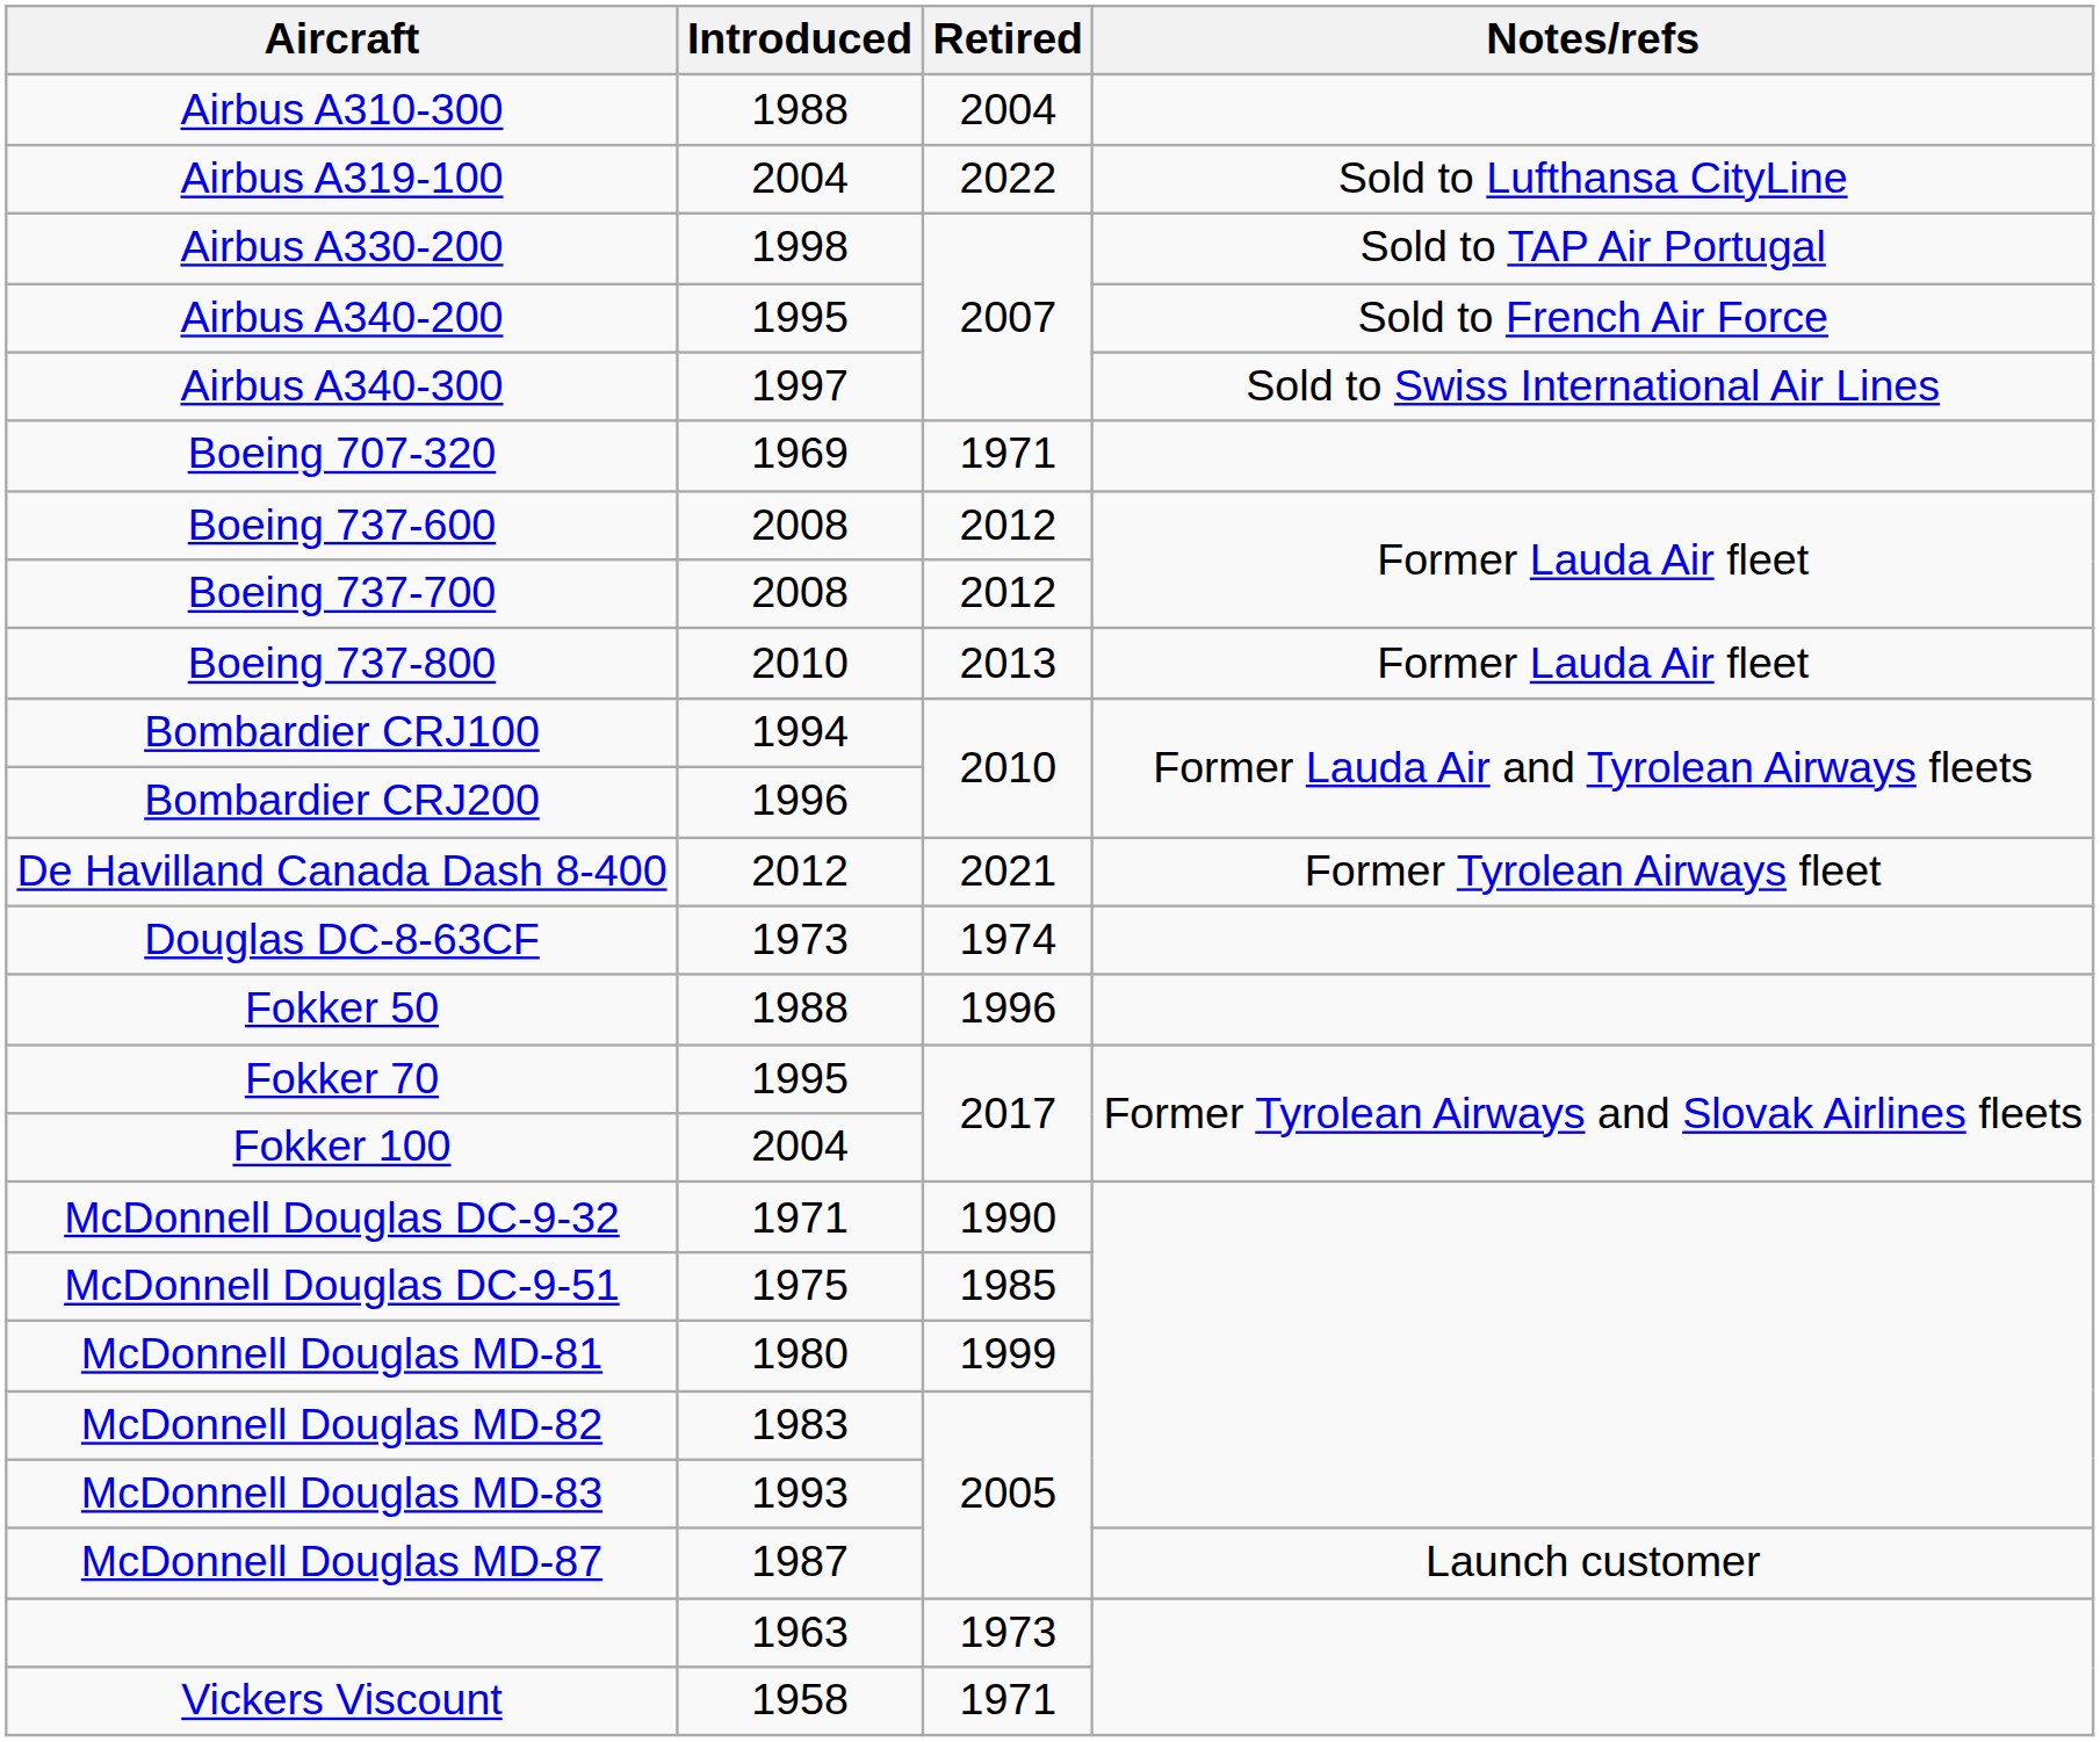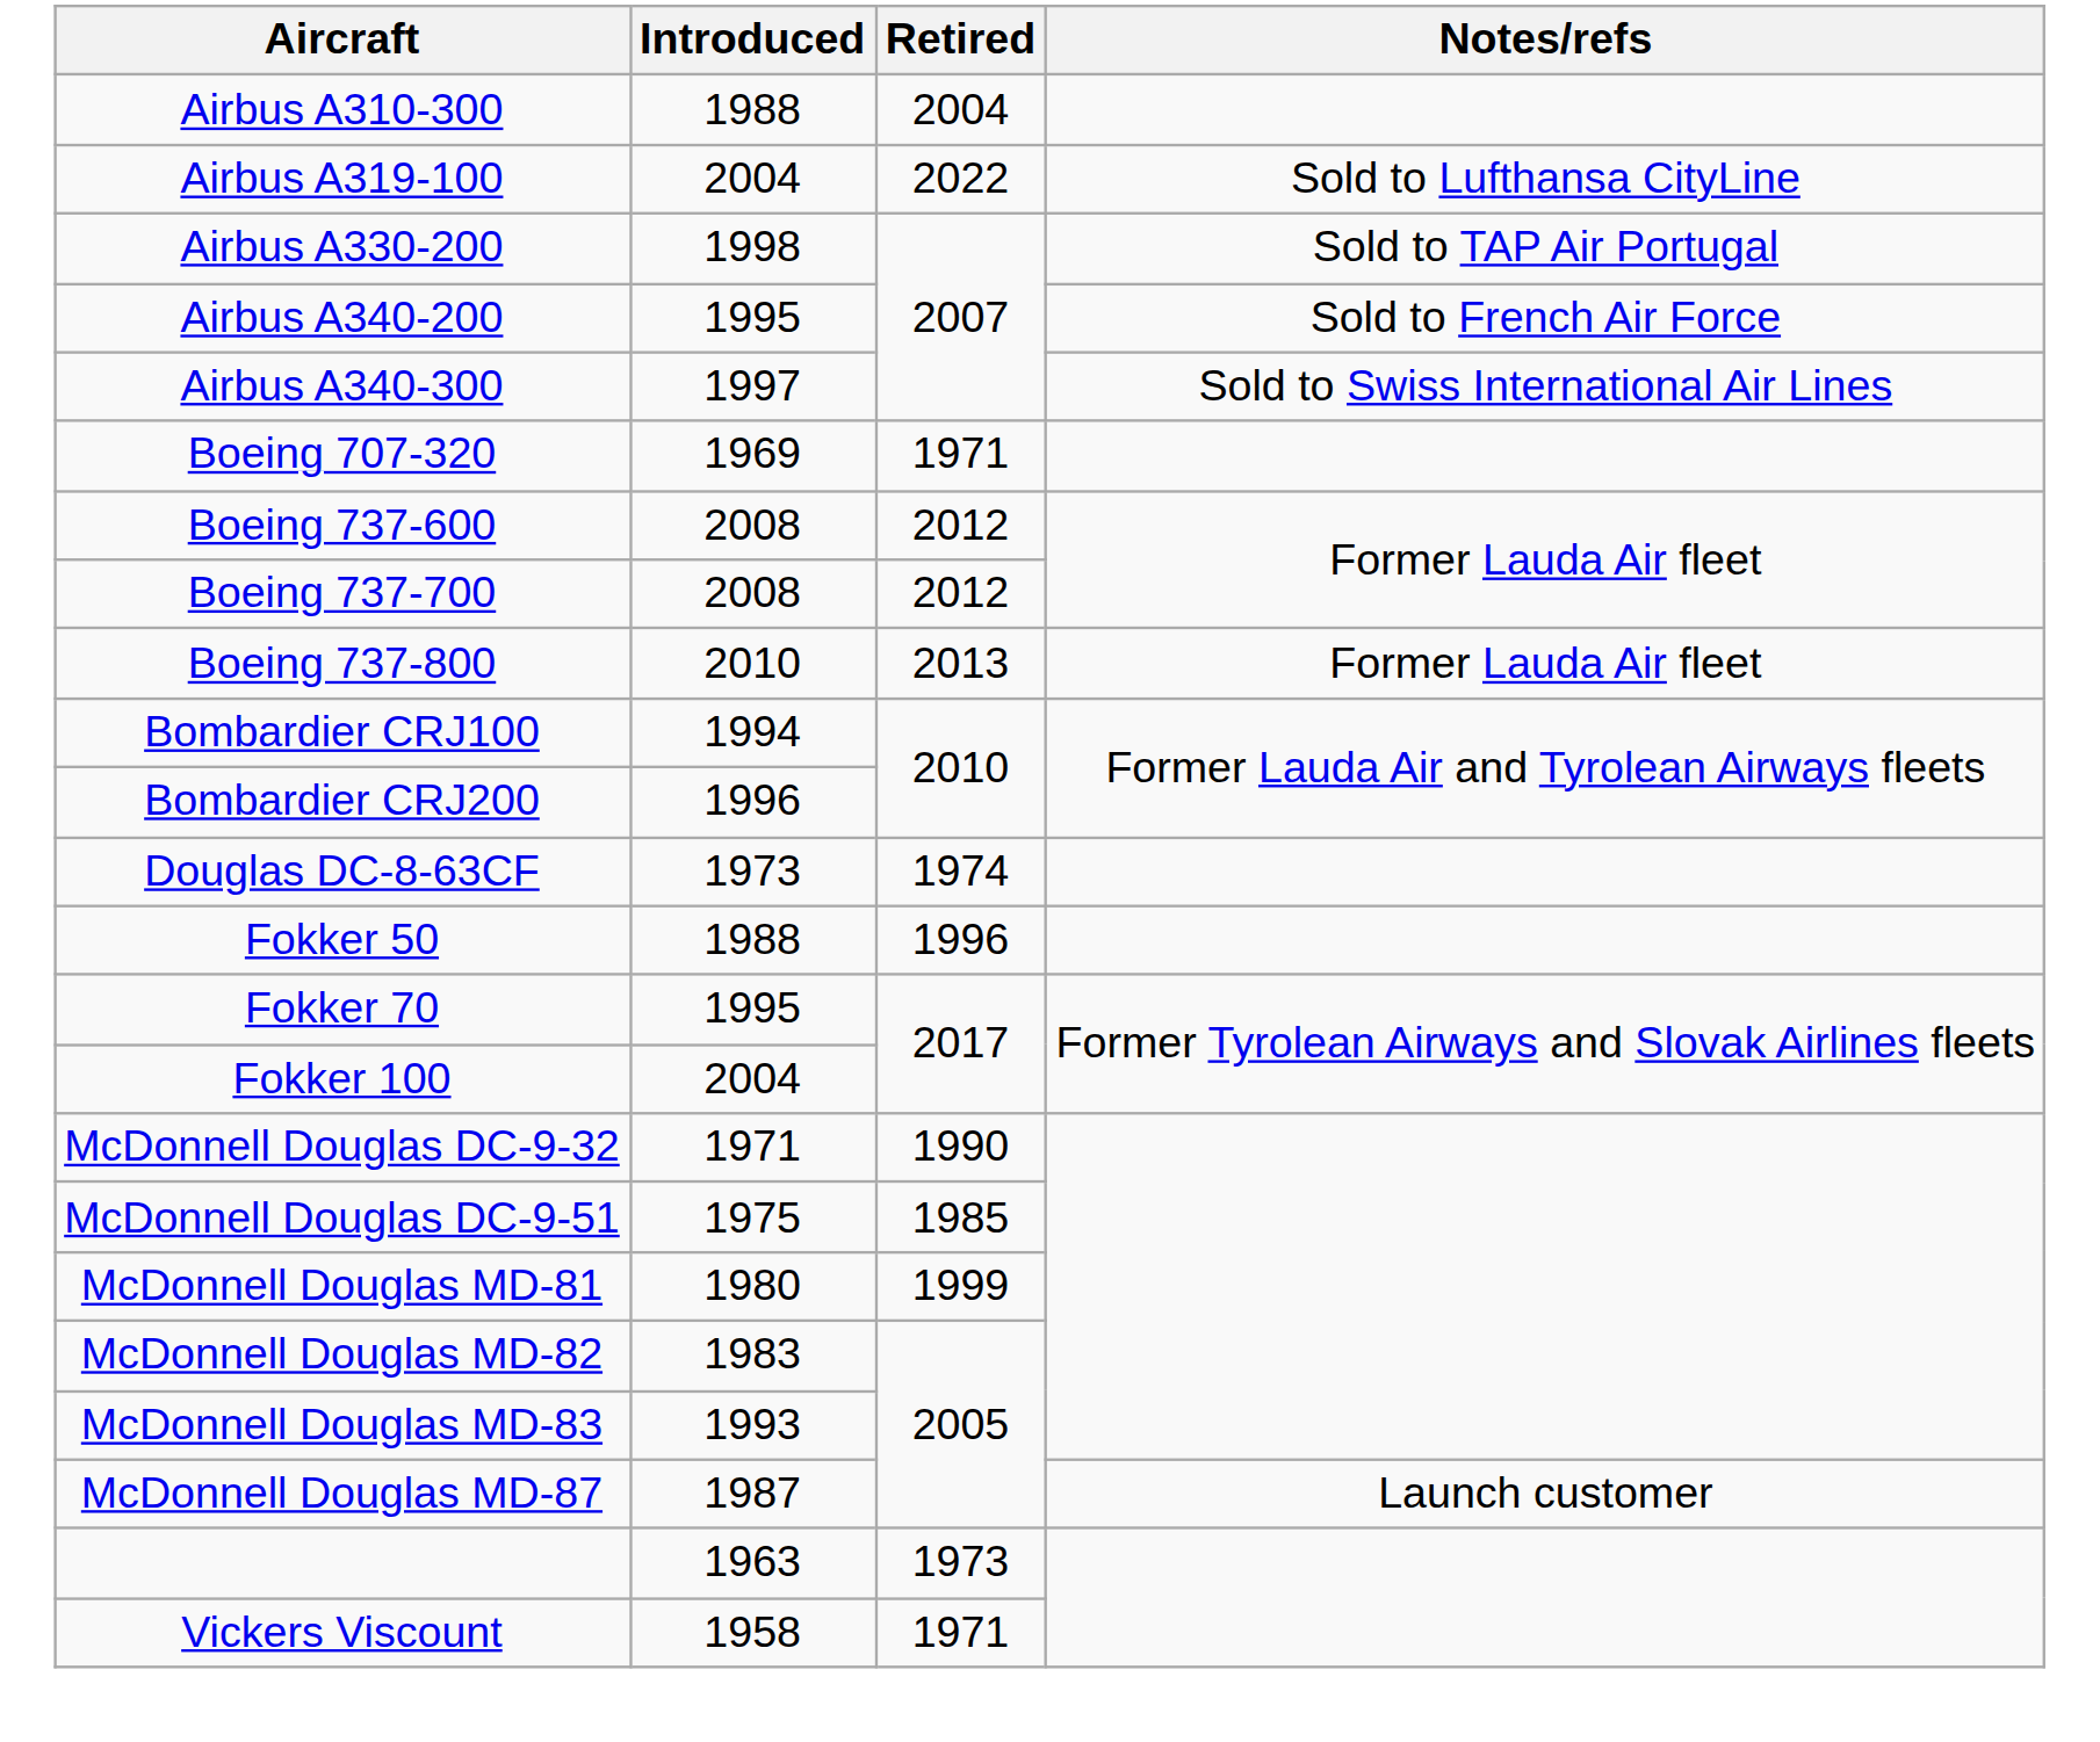 <table class="wikitable sortable" style="border-collapse:collapse;text-align:center;margin:auto;">
 <tr>
 <th>Aircraft</th>
 <th>Introduced</th>
 <th>Retired</th>
 <th class=unsortable>Notes/refs</th>
 </tr>
 <tr>
 <td><a href='#'>Airbus A310-300</a></td>
 <td>1988</td>
 <td>2004</td>
 <td></td>
 </tr>
 <tr>
 <td><a href='#'>Airbus A319-100</a></td>
 <td>2004</td>
 <td>2022</td>
 <td>Sold to <a href='#'>Lufthansa CityLine</a></td>
 </tr>
 <tr>
 <td><a href='#'>Airbus A330-200</a></td>
 <td>1998</td>
 <td rowspan="3">2007</td>
 <td>Sold to <a href='#'>TAP Air Portugal</a></td>
 </tr>
 <tr>
 <td><a href='#'>Airbus A340-200</a></td>
 <td>1995</td>
 <td>Sold to <a href='#'>French Air Force</a></td>
 </tr>
 <tr>
 <td><a href='#'>Airbus A340-300</a></td>
 <td>1997</td>
 <td>Sold to <a href='#'>Swiss International Air Lines</a></td>
 </tr>
 <tr>
 <td><a href='#'>Boeing 707-320</a></td>
 <td>1969</td>
 <td>1971</td>
 <td></td>
 </tr>
 <tr>
 <td><a href='#'>Boeing 737-600</a></td>
 <td>2008</td>
 <td>2012</td>
 <td rowspan="2">Former <a href='#'>Lauda Air</a> fleet</td>
 </tr>
 <tr>
 <td><a href='#'>Boeing 737-700</a></td>
 <td>2008</td>
 <td>2012</td>
 </tr>
 <tr>
 <td><a href='#'>Boeing 737-800</a></td>
 <td>2010</td>
 <td>2013</td>
 <td>Former <a href='#'>Lauda Air</a> fleet</td>
 </tr>
 <tr>
 <td><a href='#'>Bombardier CRJ100</a></td>
 <td>1994</td>
 <td rowspan="2">2010</td>
 <td rowspan="2">Former <a href='#'>Lauda Air</a> and <a href='#'>Tyrolean Airways</a> fleets</td>
 </tr>
 <tr>
 <td><a href='#'>Bombardier CRJ200</a></td>
 <td>1996</td>
 </tr>
 <tr>
-<td><a href='#'>De Havilland Canada Dash 8-400</a></td>
-<td>2012</td>
-<td>2021</td>
-<td>Former <a href='#'>Tyrolean Airways</a> fleet</td>
-</tr>
-<tr>
 <td><a href='#'>Douglas DC-8-63CF</a></td>
 <td>1973</td>
 <td>1974</td>
 <td></td>
 </tr>
 <tr>
 <td><a href='#'>Fokker 50</a></td>
 <td>1988</td>
 <td>1996</td>
 <td></td>
 </tr>
 <tr>
 <td><a href='#'>Fokker 70</a></td>
 <td>1995</td>
 <td rowspan="2">2017</td>
 <td rowspan="2">Former <a href='#'>Tyrolean Airways</a> and <a href='#'>Slovak Airlines</a> fleets</td>
 </tr>
 <tr>
 <td><a href='#'>Fokker 100</a></td>
 <td>2004</td>
 </tr>
 <tr>
 <td><a href='#'>McDonnell Douglas DC-9-32</a></td>
 <td>1971</td>
 <td>1990</td>
 <td rowspan="5"></td>
 </tr>
 <tr>
 <td><a href='#'>McDonnell Douglas DC-9-51</a></td>
 <td>1975</td>
 <td>1985</td>
 </tr>
 <tr>
 <td><a href='#'>McDonnell Douglas MD-81</a></td>
 <td>1980</td>
 <td>1999</td>
 </tr>
 <tr>
 <td><a href='#'>McDonnell Douglas MD-82</a></td>
 <td>1983</td>
 <td rowspan="3">2005</td>
 </tr>
 <tr>
 <td><a href='#'>McDonnell Douglas MD-83</a></td>
 <td>1993</td>
 </tr>
 <tr>
 <td><a href='#'>McDonnell Douglas MD-87</a></td>
 <td>1987</td>
 <td>Launch customer</td>
 </tr>
 <tr>
 <td></td>
 <td>1963</td>
 <td>1973</td>
 <td rowspan="3"></td>
 </tr>
 <tr>
 <td><a href='#'>Vickers Viscount</a></td>
 <td>1958</td>
 <td>1971</td>
 </tr>
 </table>
